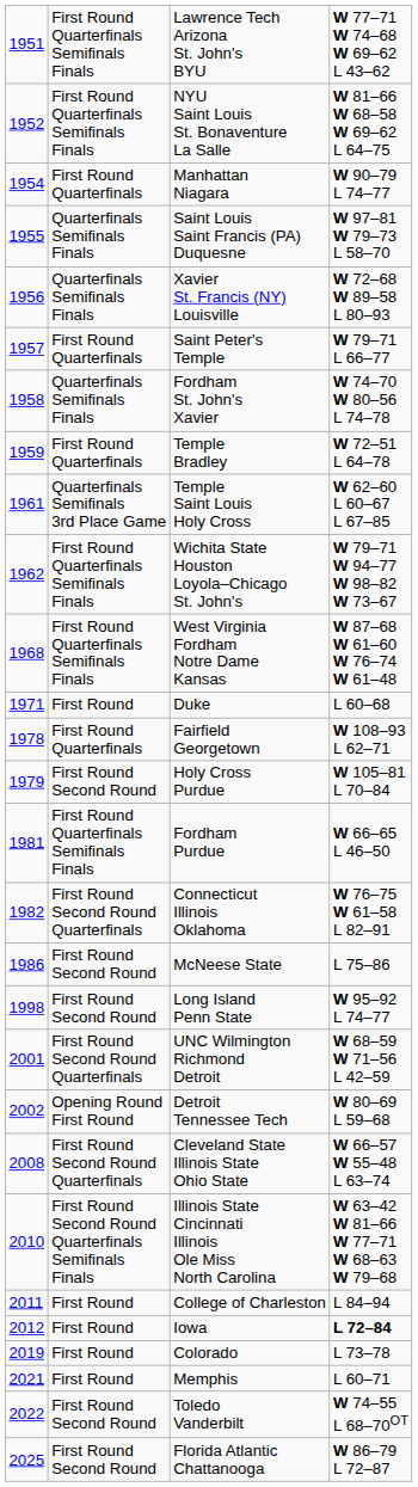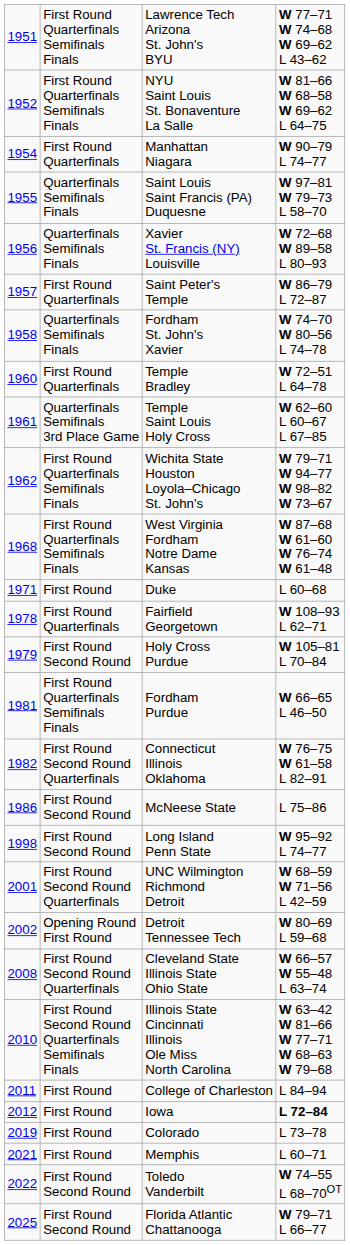 <table class="wikitable">
 <tr>
 <td><a href='#'>1951</a></td>
 <td>First Round<br>Quarterfinals<br>Semifinals<br>Finals</td>
 <td>Lawrence Tech<br>Arizona<br>St. John's<br>BYU</td>
 <td><strong>W</strong> 77–71<br><strong>W</strong> 74–68<br><strong>W</strong> 69–62<br>L 43–62</td>
 </tr>
 <tr>
 <td><a href='#'>1952</a></td>
 <td>First Round<br>Quarterfinals<br>Semifinals<br>Finals</td>
 <td>NYU<br>Saint Louis<br>St. Bonaventure<br>La Salle</td>
 <td><strong>W</strong> 81–66<br><strong>W</strong> 68–58<br><strong>W</strong> 69–62<br>L 64–75</td>
 </tr>
 <tr>
 <td><a href='#'>1954</a></td>
 <td>First Round<br>Quarterfinals</td>
 <td>Manhattan<br>Niagara</td>
 <td><strong>W</strong> 90–79<br>L 74–77</td>
 </tr>
 <tr>
 <td><a href='#'>1955</a></td>
 <td>Quarterfinals<br>Semifinals<br>Finals</td>
 <td>Saint Louis<br>Saint Francis (PA)<br>Duquesne</td>
 <td><strong>W</strong> 97–81<br><strong>W</strong> 79–73<br>L 58–70</td>
 </tr>
 <tr>
 <td><a href='#'>1956</a></td>
 <td>Quarterfinals<br>Semifinals<br>Finals</td>
 <td>Xavier<br><a href='#'>St. Francis (NY)</a><br>Louisville</td>
 <td><strong>W</strong> 72–68<br><strong>W</strong> 89–58<br>L 80–93</td>
 </tr>
 <tr>
 <td><a href='#'>1957</a></td>
 <td>First Round<br>Quarterfinals</td>
 <td>Saint Peter's<br>Temple</td>
-<td><strong>W</strong> 79–71<br>L 66–77</td>
+<td><strong>W</strong> 86–79<br>L 72–87</td>
 </tr>
 <tr>
 <td><a href='#'>1958</a></td>
 <td>Quarterfinals<br>Semifinals<br>Finals</td>
 <td>Fordham<br>St. John's<br>Xavier</td>
 <td><strong>W</strong> 74–70<br><strong>W</strong> 80–56<br>L 74–78</td>
 </tr>
 <tr>
-<td><a href='#'>1959</a></td>
+<td><a href='#'>1960</a></td>
 <td>First Round<br>Quarterfinals</td>
 <td>Temple<br>Bradley</td>
 <td><strong>W</strong> 72–51<br>L 64–78</td>
 </tr>
 <tr>
 <td><a href='#'>1961</a></td>
 <td>Quarterfinals<br>Semifinals<br>3rd Place Game</td>
 <td>Temple<br>Saint Louis<br>Holy Cross</td>
 <td><strong>W</strong> 62–60<br>L 60–67<br>L 67–85</td>
 </tr>
 <tr>
 <td><a href='#'>1962</a></td>
 <td>First Round<br>Quarterfinals<br>Semifinals<br>Finals</td>
 <td>Wichita State<br>Houston<br>Loyola–Chicago<br>St. John's</td>
 <td><strong>W</strong> 79–71<br><strong>W</strong> 94–77<br><strong>W</strong> 98–82<br><strong>W</strong> 73–67</td>
 </tr>
 <tr>
 <td><a href='#'>1968</a></td>
 <td>First Round<br>Quarterfinals<br>Semifinals<br>Finals</td>
 <td>West Virginia<br>Fordham<br>Notre Dame<br>Kansas</td>
 <td><strong>W</strong> 87–68<br><strong>W</strong> 61–60<br><strong>W</strong> 76–74<br><strong>W</strong> 61–48</td>
 </tr>
 <tr>
 <td><a href='#'>1971</a></td>
 <td>First Round</td>
 <td>Duke</td>
 <td>L 60–68</td>
 </tr>
 <tr>
 <td><a href='#'>1978</a></td>
 <td>First Round<br>Quarterfinals</td>
 <td>Fairfield<br>Georgetown</td>
 <td><strong>W</strong> 108–93<br>L 62–71</td>
 </tr>
 <tr>
 <td><a href='#'>1979</a></td>
 <td>First Round<br>Second Round</td>
 <td>Holy Cross<br>Purdue</td>
 <td><strong>W</strong> 105–81<br>L 70–84</td>
 </tr>
 <tr>
 <td><a href='#'>1981</a></td>
 <td>First Round<br>Quarterfinals<br>Semifinals<br>Finals</td>
 <td>Fordham<br>Purdue</td>
 <td><strong>W</strong> 66–65<br>L 46–50</td>
 </tr>
 <tr>
 <td><a href='#'>1982</a></td>
 <td>First Round<br>Second Round<br>Quarterfinals</td>
 <td>Connecticut<br>Illinois<br>Oklahoma</td>
 <td><strong>W</strong> 76–75<br><strong>W</strong> 61–58<br>L 82–91</td>
 </tr>
 <tr>
 <td><a href='#'>1986</a></td>
 <td>First Round<br>Second Round</td>
 <td>McNeese State</td>
 <td>L 75–86</td>
 </tr>
 <tr>
 <td><a href='#'>1998</a></td>
 <td>First Round<br>Second Round</td>
 <td>Long Island<br>Penn State</td>
 <td><strong>W</strong> 95–92<br>L 74–77</td>
 </tr>
 <tr>
 <td><a href='#'>2001</a></td>
 <td>First Round<br>Second Round<br>Quarterfinals</td>
 <td>UNC Wilmington<br>Richmond<br>Detroit</td>
 <td><strong>W</strong> 68–59<br><strong>W</strong> 71–56<br>L 42–59</td>
 </tr>
 <tr>
 <td><a href='#'>2002</a></td>
 <td>Opening Round<br>First Round</td>
 <td>Detroit<br>Tennessee Tech</td>
 <td><strong>W</strong> 80–69<br>L 59–68</td>
 </tr>
 <tr>
 <td><a href='#'>2008</a></td>
 <td>First Round<br>Second Round<br>Quarterfinals</td>
 <td>Cleveland State<br>Illinois State<br>Ohio State</td>
 <td><strong>W</strong> 66–57<br><strong>W</strong> 55–48<br>L 63–74</td>
 </tr>
 <tr>
 <td><a href='#'>2010</a></td>
 <td>First Round<br>Second Round<br>Quarterfinals<br>Semifinals<br>Finals</td>
 <td>Illinois State<br>Cincinnati<br>Illinois<br>Ole Miss<br>North Carolina</td>
 <td><strong>W</strong> 63–42<br><strong>W</strong> 81–66<br><strong>W</strong> 77–71<br><strong>W</strong> 68–63<br><strong>W</strong> 79–68</td>
 </tr>
 <tr>
 <td><a href='#'>2011</a></td>
 <td>First Round</td>
 <td>College of Charleston</td>
 <td>L 84–94</td>
 </tr>
 <tr>
 <td><a href='#'>2012</a></td>
 <td>First Round</td>
 <td>Iowa</td>
 <td><strong>L 72–84</strong></td>
 </tr>
 <tr>
 <td><a href='#'>2019</a></td>
 <td>First Round</td>
 <td>Colorado</td>
 <td>L 73–78</td>
 </tr>
 <tr>
 <td><a href='#'>2021</a></td>
 <td>First Round</td>
 <td>Memphis</td>
 <td>L 60–71</td>
 </tr>
 <tr>
 <td><a href='#'>2022</a></td>
 <td>First Round<br>Second Round</td>
 <td>Toledo<br>Vanderbilt</td>
 <td><strong>W</strong> 74–55<br>L 68–70<sup>OT</sup></td>
 </tr>
 <tr>
 <td><a href='#'>2025</a></td>
 <td>First Round<br>Second Round</td>
 <td>Florida Atlantic<br>Chattanooga</td>
-<td><strong>W</strong> 86–79<br>L 72–87</td>
+<td><strong>W</strong> 79–71<br>L 66–77</td>
 </tr>
 </table>
